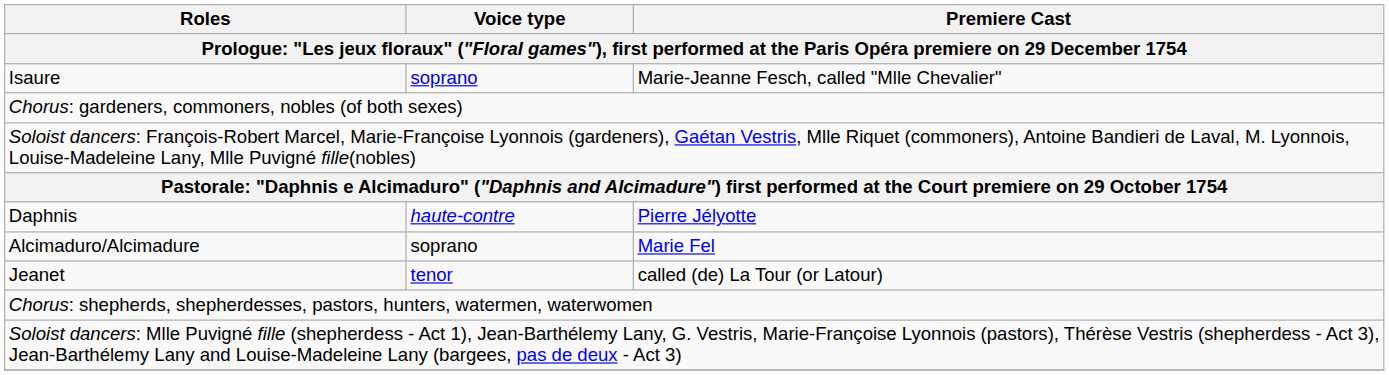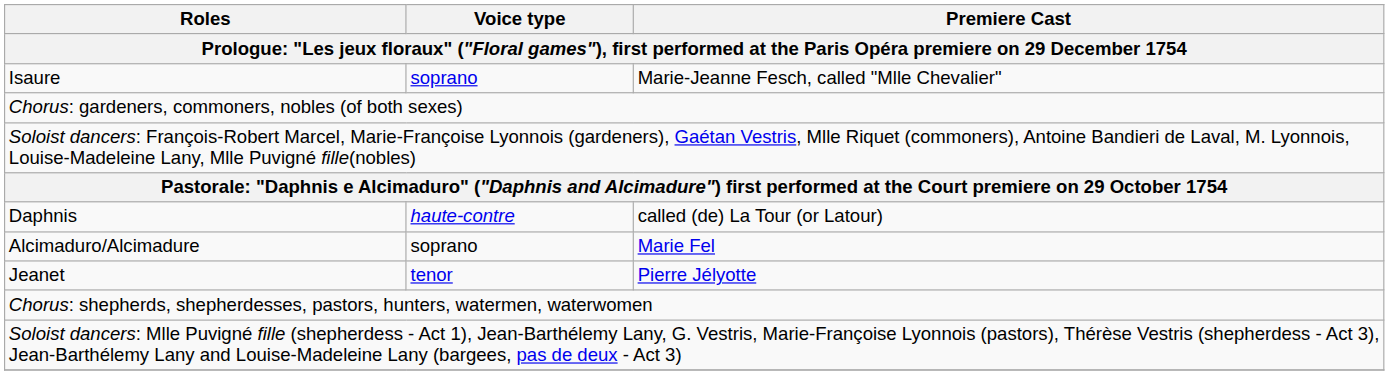 <table class="wikitable">
 <tr>
 <th>Roles</th>
 <th>Voice type</th>
 <th>Premiere Cast</th>
 </tr>
 <tr>
 <th colspan="3">Prologue: "Les jeux floraux" (<em>"Floral games"</em>), first performed at the Paris Opéra premiere on 29 December 1754</th>
 </tr>
 <tr>
 <td>Isaure</td>
 <td><a href='#'>soprano</a></td>
 <td>Marie-Jeanne Fesch, called "Mlle Chevalier"</td>
 </tr>
 <tr>
 <td colspan="3"><em>Chorus</em>: gardeners, commoners, nobles (of both sexes)</td>
 </tr>
 <tr>
 <td colspan="3"><em>Soloist dancers</em>: François-Robert Marcel, Marie-Françoise Lyonnois (gardeners), <a href='#'>Gaétan Vestris</a>, Mlle Riquet (commoners), Antoine Bandieri de Laval, M. Lyonnois,<br>Louise-Madeleine Lany, Mlle Puvigné <em>fille</em>(nobles)</td>
 </tr>
 <tr>
 <th colspan="3">Pastorale: "Daphnis e Alcimaduro" (<em>"Daphnis and Alcimadure"</em>) first performed at the Court premiere on 29 October 1754</th>
 </tr>
 <tr>
 <td>Daphnis</td>
 <td><em><a href='#'>haute-contre</a></em></td>
-<td><a href='#'>Pierre Jélyotte</a></td>
+<td> called (de) La Tour (or Latour)</td>
 </tr>
 <tr>
 <td>Alcimaduro/Alcimadure</td>
 <td>soprano</td>
 <td><a href='#'>Marie Fel</a></td>
 </tr>
 <tr>
 <td>Jeanet</td>
 <td><a href='#'>tenor</a></td>
-<td> called (de) La Tour (or Latour)</td>
+<td><a href='#'>Pierre Jélyotte</a></td>
 </tr>
 <tr>
 <td colspan="3"><em>Chorus</em>: shepherds, shepherdesses, pastors, hunters, watermen, waterwomen</td>
 </tr>
 <tr>
 <td colspan="3"><em>Soloist dancers</em>: Mlle Puvigné <em>fille</em> (shepherdess - Act 1), Jean-Barthélemy Lany, G. Vestris, Marie-Françoise Lyonnois (pastors), Thérèse Vestris (shepherdess - Act 3),<br>Jean-Barthélemy Lany and Louise-Madeleine Lany (bargees, <a href='#'>pas de deux</a> - Act 3)</td>
 </tr>
 <tr>
 </tr>
 </table>
